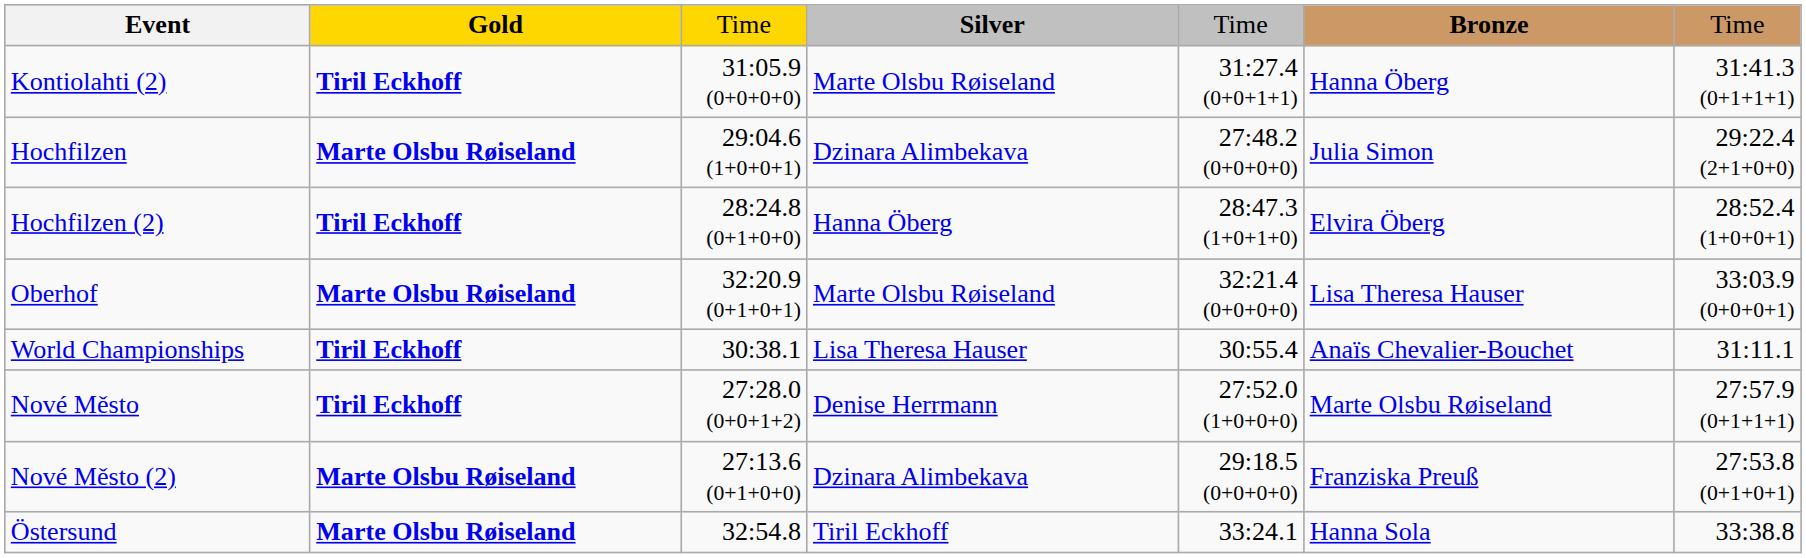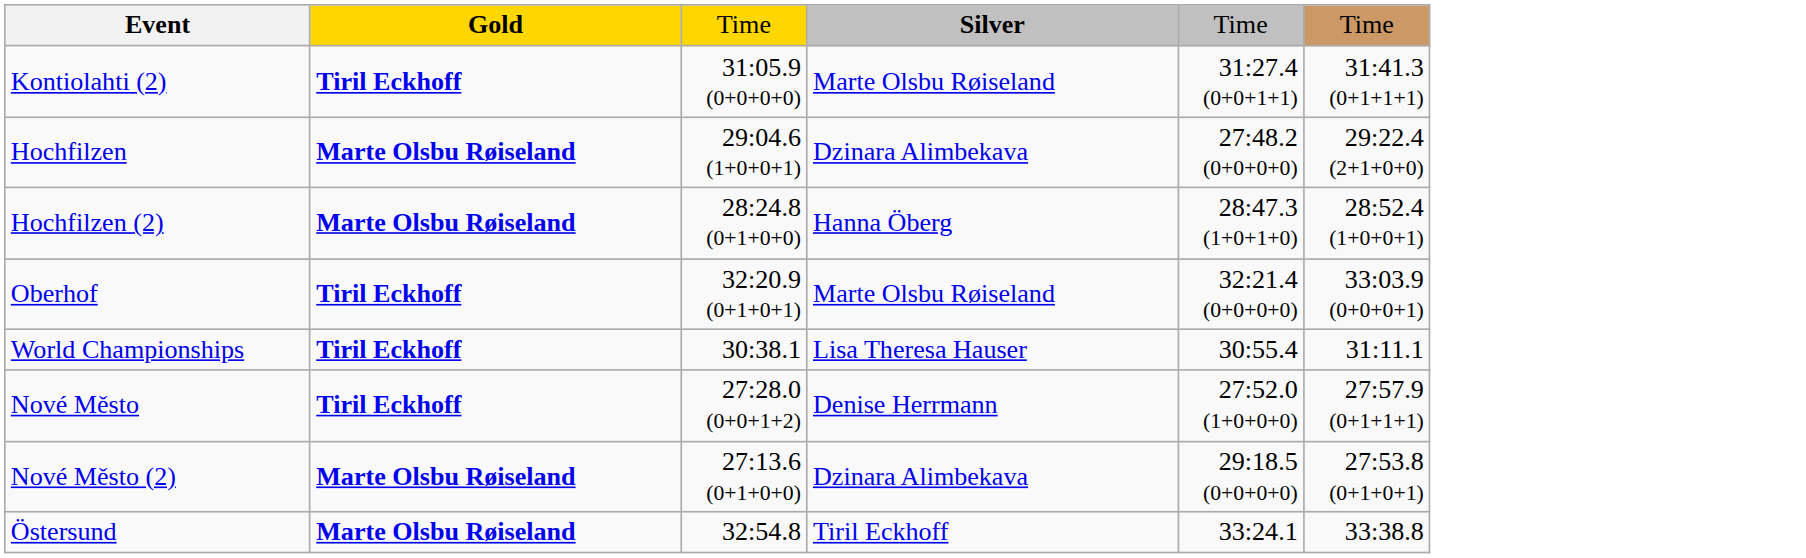 <table class="wikitable">
 <tr>
 <th width="180">Event</th>
 <th width="220" style="background:gold">Gold</th>
 <th width="70" style="background:gold;font-weight:normal">Time</th>
 <th width="220" style="background:silver">Silver</th>
 <th width="70" style="background:silver;font-weight:normal">Time</th>
-<th width="220" style="background:#CC9966">Bronze</th>
 <th width="70" style="background:#CC9966;font-weight:normal">Time</th>
 </tr>
 <tr>
 <td><a href='#'>Kontiolahti (2)</a><br></td>
 <td><strong><a href='#'>Tiril Eckhoff</a></strong><br><small></small></td>
 <td align="right">31:05.9<br><small>(0+0+0+0)</small></td>
 <td><a href='#'>Marte Olsbu Røiseland</a><br><small></small></td>
 <td align="right">31:27.4<br><small>(0+0+1+1)</small></td>
-<td><a href='#'>Hanna Öberg</a><br><small></small></td>
 <td align="right">31:41.3<br><small>(0+1+1+1)</small></td>
 </tr>
 <tr>
 <td><a href='#'>Hochfilzen</a><br></td>
 <td><strong><a href='#'>Marte Olsbu Røiseland</a></strong><br><small></small></td>
 <td align="right">29:04.6<br><small>(1+0+0+1)</small></td>
 <td><a href='#'>Dzinara Alimbekava</a><br><small></small></td>
 <td align="right">27:48.2<br><small>(0+0+0+0)</small></td>
-<td><a href='#'>Julia Simon</a><br><small></small></td>
 <td align="right">29:22.4<br><small>(2+1+0+0)</small></td>
 </tr>
 <tr>
 <td><a href='#'>Hochfilzen (2)</a><br></td>
-<td><strong><a href='#'>Tiril Eckhoff</a></strong><br><small></small></td>
+<td><strong><a href='#'>Marte Olsbu Røiseland</a></strong><br><small></small></td>
 <td align="right">28:24.8<br><small>(0+1+0+0)</small></td>
 <td><a href='#'>Hanna Öberg</a><br><small></small></td>
 <td align="right">28:47.3<br><small>(1+0+1+0)</small></td>
-<td><a href='#'>Elvira Öberg</a><br><small></small></td>
 <td align="right">28:52.4<br><small>(1+0+0+1)</small></td>
 </tr>
 <tr>
 <td><a href='#'>Oberhof</a><br></td>
-<td><strong><a href='#'>Marte Olsbu Røiseland</a></strong><br></td>
+<td><strong><a href='#'>Tiril Eckhoff</a></strong><br><small></small></td>
 <td align="right">32:20.9<br><small>(0+1+0+1)</small></td>
 <td><a href='#'>Marte Olsbu Røiseland</a><br><small></small></td>
 <td align="right">32:21.4<br><small>(0+0+0+0)</small></td>
-<td><a href='#'>Lisa Theresa Hauser</a><br><small></small></td>
 <td align="right">33:03.9<br><small>(0+0+0+1)</small></td>
 </tr>
 <tr>
 <td><a href='#'>World Championships</a><br></td>
 <td><strong><a href='#'>Tiril Eckhoff</a></strong><br></td>
 <td align="right">30:38.1<br> </td>
 <td><a href='#'>Lisa Theresa Hauser</a> <br></td>
 <td align="right">30:55.4<br> </td>
-<td><a href='#'>Anaïs Chevalier-Bouchet</a> <br></td>
 <td align="right">31:11.1<br> </td>
 </tr>
 <tr>
 <td><a href='#'>Nové Město</a><br></td>
 <td><strong><a href='#'>Tiril Eckhoff</a></strong><br><small></small></td>
 <td align="right">27:28.0<br><small>(0+0+1+2)</small></td>
 <td><a href='#'>Denise Herrmann</a><br><small></small></td>
 <td align="right">27:52.0<br><small>(1+0+0+0)</small></td>
-<td><a href='#'>Marte Olsbu Røiseland</a><br><small></small></td>
 <td align="right">27:57.9<br><small>(0+1+1+1)</small></td>
 </tr>
 <tr>
 <td><a href='#'>Nové Město (2)</a><br></td>
 <td><strong><a href='#'>Marte Olsbu Røiseland</a></strong><br><small></small></td>
 <td align="right">27:13.6<br><small>(0+1+0+0)</small></td>
 <td><a href='#'>Dzinara Alimbekava</a><br><small></small></td>
 <td align="right">29:18.5<br><small>(0+0+0+0)</small></td>
-<td><a href='#'>Franziska Preuß</a><br><small></small></td>
 <td align="right">27:53.8<br><small>(0+1+0+1)</small></td>
 </tr>
 <tr>
 <td><a href='#'>Östersund</a><br></td>
 <td><strong><a href='#'>Marte Olsbu Røiseland</a></strong><br></td>
 <td align="right">32:54.8 <br> </td>
 <td><a href='#'>Tiril Eckhoff</a><br></td>
 <td align="right">33:24.1 <br> </td>
-<td><a href='#'>Hanna Sola</a><br></td>
 <td align="right">33:38.8 <br> </td>
 </tr>
 </table>
